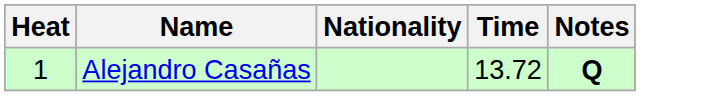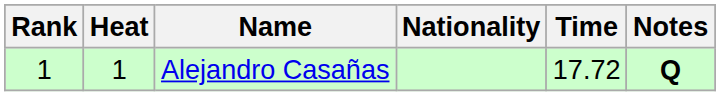 <table class="wikitable sortable" style="text-align:center; font-size:95%">
 <tr>
+<th>Rank</th>
 <th>Heat</th>
 <th>Name</th>
 <th>Nationality</th>
 <th>Time</th>
 <th>Notes</th>
 </tr>
 <tr bgcolor=ccffcc>
 <td>1</td>
+<td>1</td>
 <td align=left><a href='#'>Alejandro Casañas</a></td>
 <td align=left></td>
-<td>13.72</td>
+<td>17.72</td>
 <td><strong>Q</strong></td>
 </tr>
 </table>
